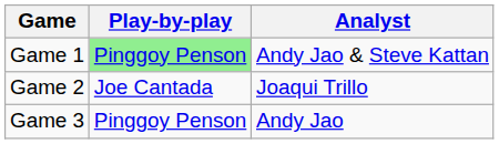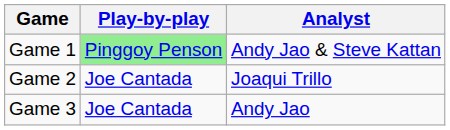 <table class=wikitable>
 <tr>
 <th>Game</th>
 <th><a href='#'>Play-by-play</a></th>
 <th><a href='#'>Analyst</a></th>
 </tr>
 <tr>
 <td>Game 1</td>
 <td style="background: lightgreen;"><a href='#'>Pinggoy Penson</a></td>
 <td><a href='#'>Andy Jao</a> & <a href='#'>Steve Kattan</a></td>
 </tr>
 <tr>
 <td>Game 2</td>
 <td><a href='#'>Joe Cantada</a></td>
 <td><a href='#'>Joaqui Trillo</a></td>
 </tr>
 <tr>
 <td>Game 3</td>
-<td><a href='#'>Pinggoy Penson</a></td>
+<td><a href='#'>Joe Cantada</a></td>
 <td><a href='#'>Andy Jao</a></td>
 </tr>
 </table>
